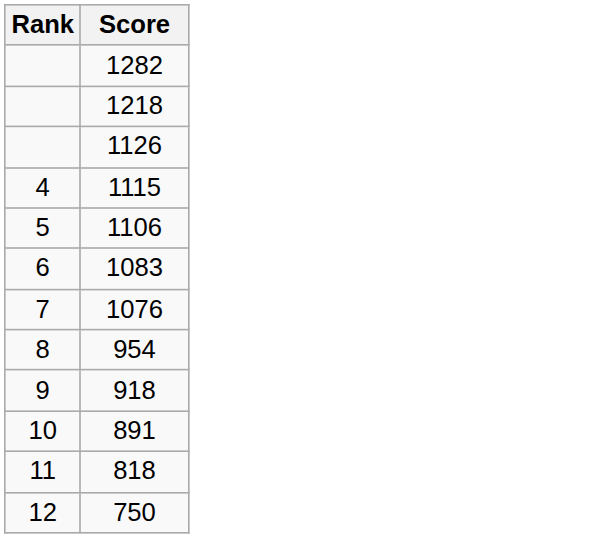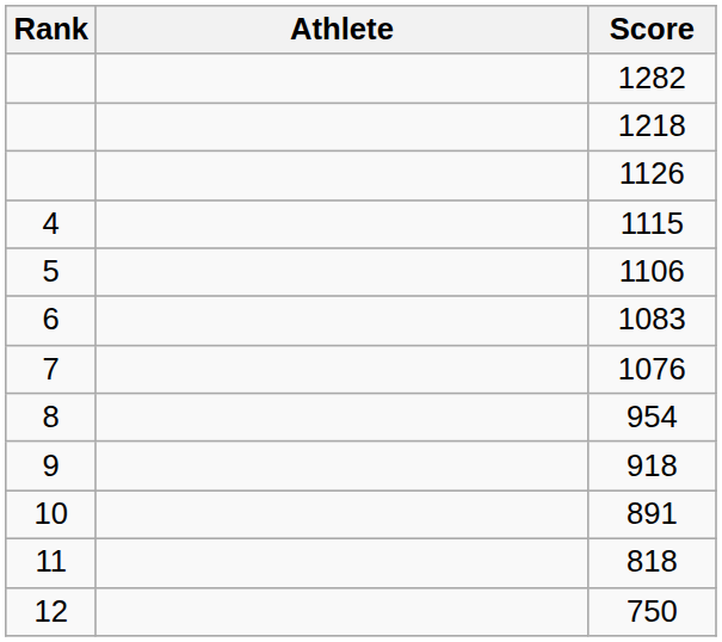 <table class=wikitable style="text-align:center">
 <tr>
 <th width=40>Rank</th>
+<th width=250>Athlete</th>
 <th width=60>Score</th>
 </tr>
 <tr>
 <td></td>
+<td align="left"></td>
 <td>1282</td>
 </tr>
 <tr>
 <td></td>
+<td align="left"></td>
 <td>1218</td>
 </tr>
 <tr>
 <td></td>
+<td align="left"></td>
 <td>1126</td>
 </tr>
 <tr>
 <td>4</td>
+<td align="left"></td>
 <td>1115</td>
 </tr>
 <tr>
 <td>5</td>
+<td align="left"></td>
 <td>1106</td>
 </tr>
 <tr>
 <td>6</td>
+<td align="left"></td>
 <td>1083</td>
 </tr>
 <tr>
 <td>7</td>
+<td align="left"></td>
 <td>1076</td>
 </tr>
 <tr>
 <td>8</td>
+<td align="left"></td>
 <td>954</td>
 </tr>
 <tr>
 <td>9</td>
+<td align="left"></td>
 <td>918</td>
 </tr>
 <tr>
 <td>10</td>
+<td align="left"></td>
 <td>891</td>
 </tr>
 <tr>
 <td>11</td>
+<td align="left"></td>
 <td>818</td>
 </tr>
 <tr>
 <td>12</td>
+<td align="left"></td>
 <td>750</td>
 </tr>
 </table>
